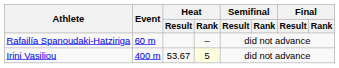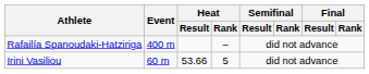 <table class="wikitable" style="font-size:90%">
 <tr>
 <th rowspan=2>Athlete</th>
 <th rowspan=2>Event</th>
 <th colspan=2>Heat</th>
 <th colspan=2>Semifinal</th>
 <th colspan=2>Final</th>
 </tr>
 <tr style="font-size:95%">
 <th>Result</th>
 <th>Rank</th>
 <th>Result</th>
 <th>Rank</th>
 <th>Result</th>
 <th>Rank</th>
 </tr>
 <tr align=center>
 <td align=left><a href='#'>Rafailía Spanoudaki-Hatziriga</a></td>
-<td align=left><a href='#'>60 m</a></td>
+<td align=left><a href='#'>400 m</a></td>
 <td></td>
 <td>–</td>
 <td colspan=4>did not advance</td>
 </tr>
 <tr align=center>
 <td align=left><a href='#'>Irini Vasiliou</a></td>
-<td align=left><a href='#'>400 m</a></td>
-<td>53.67</td>
-<td style="background: lightyellow;">5</td>
+<td align=left><a href='#'>60 m</a></td>
+<td>53.66</td>
+<td>5</td>
 <td colspan=4>did not advance</td>
 </tr>
 </table>
